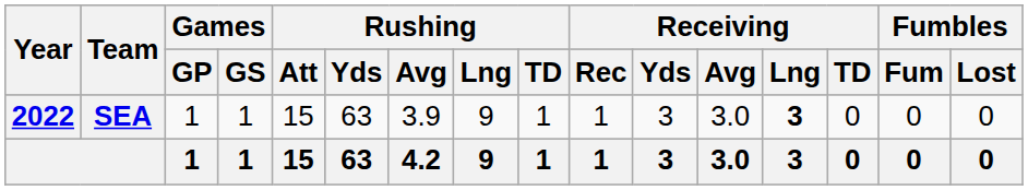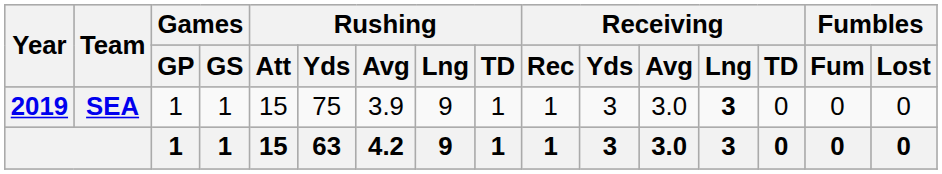 <table class="wikitable" style="text-align:center">
 <tr>
 <th rowspan="2">Year</th>
 <th rowspan="2">Team</th>
 <th colspan="2">Games</th>
 <th colspan="5">Rushing</th>
 <th colspan="5">Receiving</th>
 <th colspan="2">Fumbles</th>
 </tr>
 <tr>
 <th>GP</th>
 <th>GS</th>
 <th>Att</th>
 <th>Yds</th>
 <th>Avg</th>
 <th>Lng</th>
 <th>TD</th>
 <th>Rec</th>
 <th>Yds</th>
 <th>Avg</th>
 <th>Lng</th>
 <th>TD</th>
 <th>Fum</th>
 <th>Lost</th>
 </tr>
 <tr>
-<th><a href='#'>2022</a></th>
+<th><a href='#'>2019</a></th>
 <th><a href='#'>SEA</a></th>
 <td>1</td>
 <td>1</td>
 <td>15</td>
-<td>63</td>
+<td>75</td>
 <td>3.9</td>
 <td>9</td>
 <td>1</td>
 <td>1</td>
 <td>3</td>
 <td>3.0</td>
 <td><strong>3</strong></td>
 <td>0</td>
 <td>0</td>
 <td>0</td>
 </tr>
 <tr>
 <th colspan="2"></th>
 <th>1</th>
 <th>1</th>
 <th>15</th>
 <th>63</th>
 <th>4.2</th>
 <th>9</th>
 <th>1</th>
 <th>1</th>
 <th>3</th>
 <th>3.0</th>
 <th>3</th>
 <th>0</th>
 <th>0</th>
 <th>0</th>
 </tr>
 </table>
